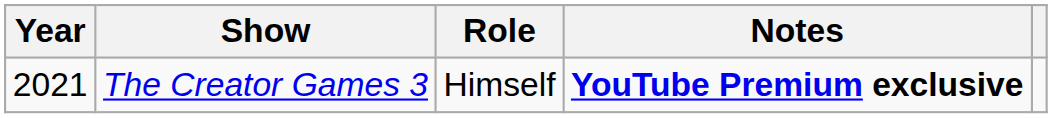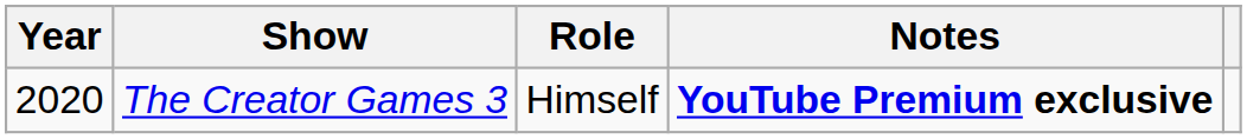 <table class="wikitable sortable" style="text-align:center;">
 <tr>
 <th>Year</th>
 <th>Show</th>
 <th>Role</th>
 <th class="unsortable">Notes</th>
 <th class="unsortable"></th>
 </tr>
 <tr>
-<td>2021</td>
+<td>2020</td>
 <td><a href='#'><em>The Creator Games 3</em></a></td>
 <td>Himself</td>
 <td><strong><a href='#'>YouTube Premium</a> exclusive</strong></td>
 <td></td>
 </tr>
 </table>
